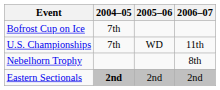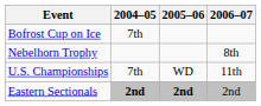 <table class="wikitable">
 <tr>
 <th>Event</th>
 <th>2004–05</th>
 <th>2005–06</th>
 <th>2006–07</th>
 </tr>
 <tr>
 <td><a href='#'>Bofrost Cup on Ice</a></td>
 <td align="center">7th</td>
 <td></td>
 <td></td>
 </tr>
 <tr>
+<td><a href='#'>Nebelhorn Trophy</a></td>
+<td></td>
+<td></td>
+<td align="center">8th</td>
+</tr>
+<tr>
 <td><a href='#'>U.S. Championships</a></td>
 <td align="center">7th</td>
 <td align="center">WD</td>
 <td align="center">11th</td>
 </tr>
 <tr>
-<td><a href='#'>Nebelhorn Trophy</a></td>
-<td></td>
-<td></td>
-<td align="center">8th</td>
-</tr>
-<tr>
 <td><a href='#'>Eastern Sectionals</a></td>
 <td align="center" bgcolor="silver"><strong>2nd</strong></td>
-<td align="center" bgcolor="silver">2nd</td>
+<td align="center" bgcolor="silver"><strong>2nd</strong></td>
 <td align="center" bgcolor="silver">2nd</td>
 </tr>
 </table>
